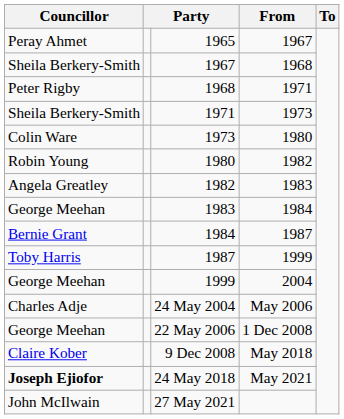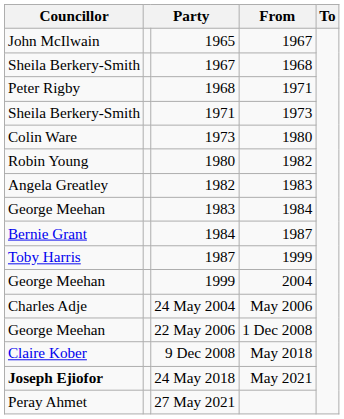 <table class=wikitable>
 <tr>
 <th>Councillor</th>
 <th colspan=2>Party</th>
 <th>From</th>
 <th>To</th>
 </tr>
 <tr>
-<td>Peray Ahmet</td>
+<td>John McIlwain</td>
 <td></td>
 <td align=right>1965</td>
 <td align=right>1967</td>
 </tr>
 <tr>
 <td>Sheila Berkery-Smith</td>
 <td></td>
 <td align=right>1967</td>
 <td align=right>1968</td>
 </tr>
 <tr>
 <td>Peter Rigby</td>
 <td></td>
 <td align=right>1968</td>
 <td align=right>1971</td>
 </tr>
 <tr>
 <td>Sheila Berkery-Smith</td>
 <td></td>
 <td align=right>1971</td>
 <td align=right>1973</td>
 </tr>
 <tr>
 <td>Colin Ware</td>
 <td></td>
 <td align=right>1973</td>
 <td align=right>1980</td>
 </tr>
 <tr>
 <td>Robin Young</td>
 <td></td>
 <td align=right>1980</td>
 <td align=right>1982</td>
 </tr>
 <tr>
 <td>Angela Greatley</td>
 <td></td>
 <td align=right>1982</td>
 <td align=right>1983</td>
 </tr>
 <tr>
 <td>George Meehan</td>
 <td></td>
 <td align=right>1983</td>
 <td align=right>1984</td>
 </tr>
 <tr>
 <td><a href='#'>Bernie Grant</a></td>
 <td></td>
 <td align=right>1984</td>
 <td align=right>1987</td>
 </tr>
 <tr>
 <td><a href='#'>Toby Harris</a></td>
 <td></td>
 <td align=right>1987</td>
 <td align=right>1999</td>
 </tr>
 <tr>
 <td>George Meehan</td>
 <td></td>
 <td align=right>1999</td>
 <td align=right>2004</td>
 </tr>
 <tr>
 <td>Charles Adje</td>
 <td></td>
 <td align=right>24 May 2004</td>
 <td align=right>May 2006</td>
 </tr>
 <tr>
 <td>George Meehan</td>
 <td></td>
 <td align=right>22 May 2006</td>
 <td align=right>1 Dec 2008</td>
 </tr>
 <tr>
 <td><a href='#'>Claire Kober</a></td>
 <td></td>
 <td align=right>9 Dec 2008</td>
 <td align=right>May 2018</td>
 </tr>
 <tr>
 <td><strong>Joseph Ejiofor</strong></td>
 <td></td>
 <td align=right>24 May 2018</td>
 <td align=right>May 2021</td>
 </tr>
 <tr>
-<td>John McIlwain</td>
+<td>Peray Ahmet</td>
 <td></td>
 <td align=right>27 May 2021</td>
 <td></td>
 </tr>
 </table>
